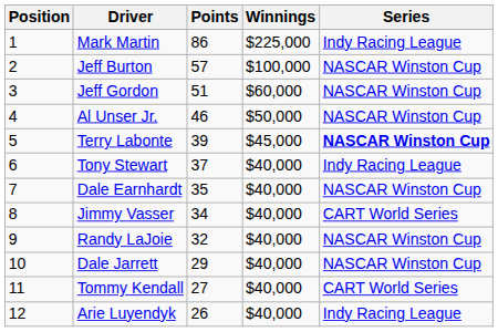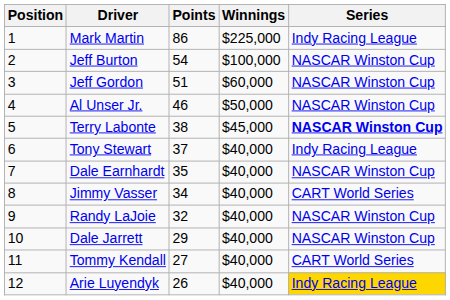 <table class="wikitable">
 <tr>
 <th><strong>Position</strong></th>
 <th><strong>Driver</strong></th>
 <th><strong>Points</strong></th>
 <th><strong>Winnings</strong></th>
 <th><strong>Series</strong></th>
 </tr>
 <tr>
 <td>1</td>
 <td> <a href='#'>Mark Martin</a></td>
 <td>86</td>
 <td>$225,000</td>
 <td><a href='#'>Indy Racing League</a></td>
 </tr>
 <tr>
 <td>2</td>
 <td> <a href='#'>Jeff Burton</a></td>
-<td>57</td>
+<td>54</td>
 <td>$100,000</td>
 <td><a href='#'>NASCAR Winston Cup</a></td>
 </tr>
 <tr>
 <td>3</td>
 <td> <a href='#'>Jeff Gordon</a></td>
 <td>51</td>
 <td>$60,000</td>
 <td><a href='#'>NASCAR Winston Cup</a></td>
 </tr>
 <tr>
 <td>4</td>
 <td> <a href='#'>Al Unser Jr.</a></td>
 <td>46</td>
 <td>$50,000</td>
 <td><a href='#'>NASCAR Winston Cup</a></td>
 </tr>
 <tr>
 <td>5</td>
 <td> <a href='#'>Terry Labonte</a></td>
-<td>39</td>
+<td>38</td>
 <td>$45,000</td>
 <td><strong><a href='#'>NASCAR Winston Cup</a></strong></td>
 </tr>
 <tr>
 <td>6</td>
 <td> <a href='#'>Tony Stewart</a></td>
 <td>37</td>
 <td>$40,000</td>
 <td><a href='#'>Indy Racing League</a></td>
 </tr>
 <tr>
 <td>7</td>
 <td> <a href='#'>Dale Earnhardt</a></td>
 <td>35</td>
 <td>$40,000</td>
 <td><a href='#'>NASCAR Winston Cup</a></td>
 </tr>
 <tr>
 <td>8</td>
 <td> <a href='#'>Jimmy Vasser</a></td>
 <td>34</td>
 <td>$40,000</td>
 <td><a href='#'>CART World Series</a></td>
 </tr>
 <tr>
 <td>9</td>
 <td> <a href='#'>Randy LaJoie</a></td>
 <td>32</td>
 <td>$40,000</td>
 <td><a href='#'>NASCAR Winston Cup</a></td>
 </tr>
 <tr>
 <td>10</td>
 <td> <a href='#'>Dale Jarrett</a></td>
 <td>29</td>
 <td>$40,000</td>
 <td><a href='#'>NASCAR Winston Cup</a></td>
 </tr>
 <tr>
 <td>11</td>
 <td> <a href='#'>Tommy Kendall</a></td>
 <td>27</td>
 <td>$40,000</td>
 <td><a href='#'>CART World Series</a></td>
 </tr>
 <tr>
 <td>12</td>
 <td> <a href='#'>Arie Luyendyk</a></td>
 <td>26</td>
 <td>$40,000</td>
-<td><a href='#'>Indy Racing League</a></td>
+<td style="background: gold;"><a href='#'>Indy Racing League</a></td>
 </tr>
 </table>
